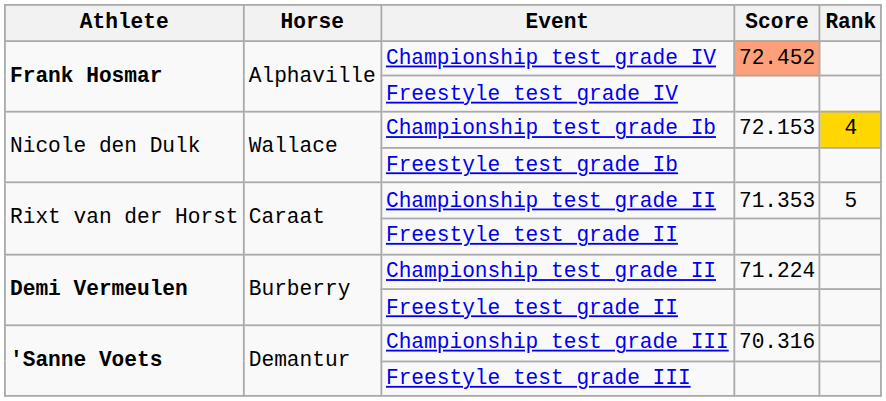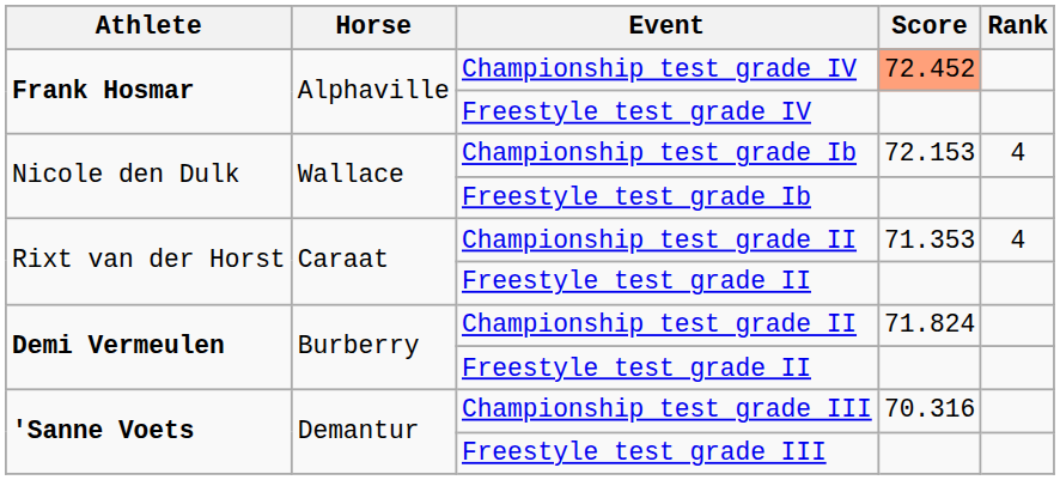 <table class=wikitable style="font-size:90%; text-align:center">
 <tr>
 <th>Athlete</th>
 <th>Horse</th>
 <th>Event</th>
 <th>Score</th>
 <th>Rank</th>
 </tr>
 <tr>
 <td align=left rowspan=2><strong>Frank Hosmar</strong></td>
 <td align=left rowspan=2>Alphaville</td>
 <td align=left><a href='#'>Championship test grade IV</a></td>
 <td style="background: lightsalmon;">72.452</td>
 <td></td>
 </tr>
 <tr>
 <td align=left><a href='#'>Freestyle test grade IV</a></td>
 <td></td>
 <td></td>
 </tr>
 <tr>
 <td align=left rowspan=2>Nicole den Dulk</td>
 <td align=left rowspan=2>Wallace</td>
 <td align=left><a href='#'>Championship test grade Ib</a></td>
 <td>72.153</td>
-<td style="background: gold;">4</td>
+<td>4</td>
 </tr>
 <tr>
 <td align=left><a href='#'>Freestyle test grade Ib</a></td>
 <td></td>
 <td></td>
 </tr>
 <tr>
 <td align=left rowspan=2>Rixt van der Horst</td>
 <td align=left rowspan=2>Caraat</td>
 <td align=left><a href='#'>Championship test grade II</a></td>
 <td>71.353</td>
-<td>5</td>
+<td>4</td>
 </tr>
 <tr>
 <td align=left><a href='#'>Freestyle test grade II</a></td>
 <td></td>
 <td></td>
 </tr>
 <tr>
 <td align=left rowspan=2><strong>Demi Vermeulen</strong></td>
 <td align=left rowspan=2>Burberry</td>
 <td align=left><a href='#'>Championship test grade II</a></td>
-<td>71.224</td>
+<td>71.824</td>
 <td></td>
 </tr>
 <tr>
 <td align=left><a href='#'>Freestyle test grade II</a></td>
 <td></td>
 <td></td>
 </tr>
 <tr>
 <td align=left rowspan=2><strong>'Sanne Voets</strong></td>
 <td align=left rowspan=2>Demantur</td>
 <td align=left><a href='#'>Championship test grade III</a></td>
 <td>70.316</td>
 <td></td>
 </tr>
 <tr>
 <td align=left><a href='#'>Freestyle test grade III</a></td>
 <td></td>
 <td></td>
 </tr>
 </table>
